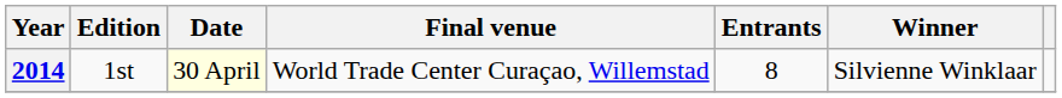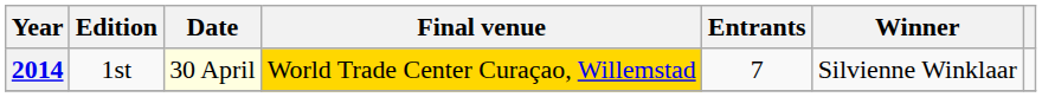 <table class="wikitable" style="font-size:95%">
 <tr>
 <th>Year</th>
 <th>Edition</th>
 <th>Date</th>
 <th>Final venue</th>
 <th>Entrants</th>
 <th>Winner</th>
 <th></th>
 </tr>
 <tr>
 <th><a href='#'>2014</a></th>
 <td align=center>1st</td>
 <td style="background: lightyellow;">30 April</td>
-<td>World Trade Center Curaçao, <a href='#'>Willemstad</a></td>
-<td align=center>8</td>
+<td style="background: gold;">World Trade Center Curaçao, <a href='#'>Willemstad</a></td>
+<td align=center>7</td>
 <td>Silvienne Winklaar</td>
 <td align=center></td>
 </tr>
 <tr>
 </tr>
 </table>
